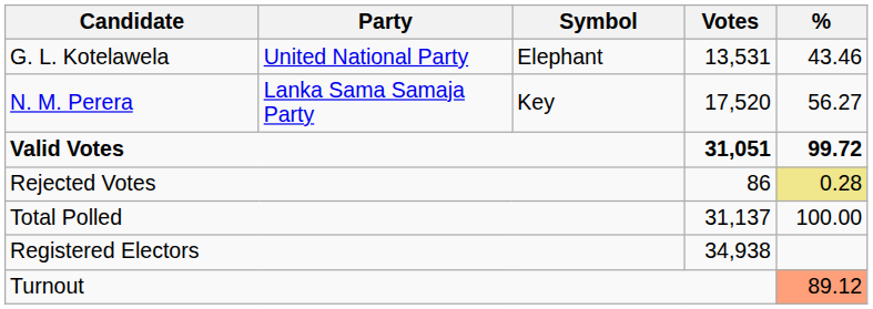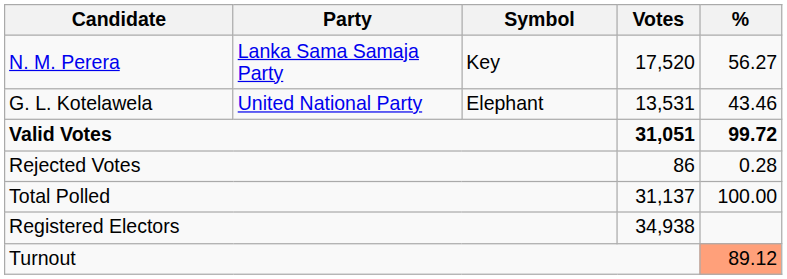 <table class="wikitable" border="1" style="text-align:right;">
 <tr>
 <th align=left width="180">Candidate</th>
 <th align=left width="180">Party</th>
 <th align=left width="120">Symbol</th>
 <th align=left width="60">Votes</th>
 <th align=left width="60">%</th>
 </tr>
 <tr>
+<td align=left><a href='#'>N. M. Perera</a></td>
+<td align=left><a href='#'>Lanka Sama Samaja Party</a></td>
+<td align=left>Key</td>
+<td>17,520</td>
+<td>56.27</td>
+</tr>
+<tr>
 <td align=left>G. L. Kotelawela</td>
 <td align=left><a href='#'>United National Party</a></td>
 <td align=left>Elephant</td>
 <td>13,531</td>
 <td>43.46</td>
-</tr>
-<tr>
-<td align=left><a href='#'>N. M. Perera</a></td>
-<td align=left><a href='#'>Lanka Sama Samaja Party</a></td>
-<td align=left>Key</td>
-<td>17,520</td>
-<td>56.27</td>
 </tr>
 <tr>
 <td align=left colspan=3><strong>Valid Votes</strong></td>
 <td><strong>31,051</strong></td>
 <td><strong>99.72</strong></td>
 </tr>
 <tr>
 <td align=left colspan=3>Rejected Votes</td>
 <td>86</td>
-<td style="background: khaki;">0.28</td>
+<td>0.28</td>
 </tr>
 <tr>
 <td align=left colspan=3>Total Polled</td>
 <td>31,137</td>
 <td>100.00</td>
 </tr>
 <tr>
 <td align=left colspan=3>Registered Electors</td>
 <td>34,938</td>
 <td></td>
 </tr>
 <tr>
 <td align=left colspan=4>Turnout</td>
 <td style="background: lightsalmon;">89.12</td>
 </tr>
 </table>
